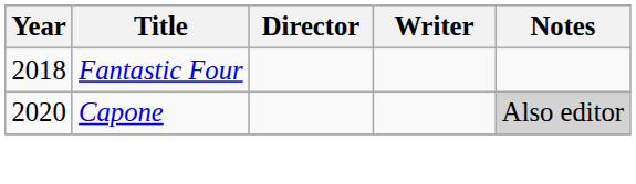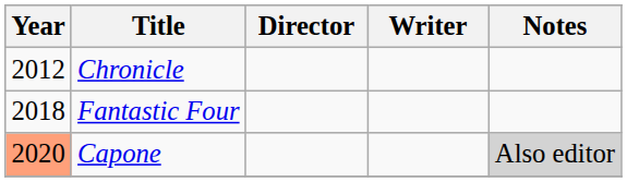 <table class="wikitable">
 <tr style="background:#ccc; text-align:center;">
 <th>Year</th>
 <th>Title</th>
 <th width="65">Director</th>
 <th width="65">Writer</th>
 <th>Notes</th>
 </tr>
 <tr>
+<td>2012</td>
+<td style="text-align:left"><em><a href='#'>Chronicle</a></em></td>
+<td></td>
+<td></td>
+<td></td>
+</tr>
+<tr>
 <td>2018</td>
 <td style="text-align:left"><em><a href='#'>Fantastic Four</a></em></td>
 <td></td>
 <td></td>
 <td></td>
 </tr>
 <tr>
-<td>2020</td>
+<td style="background: lightsalmon;">2020</td>
 <td><em><a href='#'>Capone</a> </em></td>
 <td></td>
 <td></td>
 <td style="background: lightgrey;">Also editor</td>
 </tr>
 <tr>
 </tr>
 </table>
